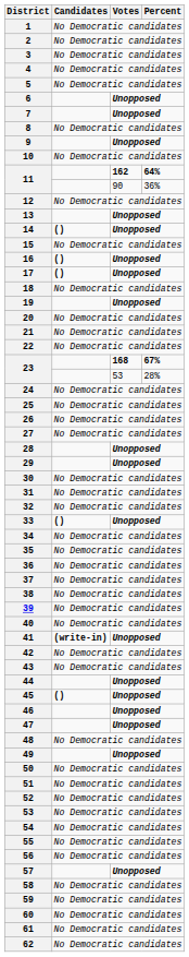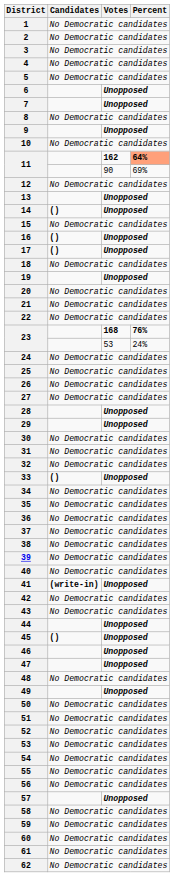 <table class="wikitable sortable">
 <tr>
 <th>District</th>
 <th>Candidates</th>
 <th>Votes</th>
 <th>Percent</th>
 </tr>
 <tr>
 <th>1</th>
 <td colspan="3"><em>No Democratic candidates</em></td>
 </tr>
 <tr>
 <th>2</th>
 <td colspan=3><em>No Democratic candidates</em></td>
 </tr>
 <tr>
 <th>3</th>
 <td colspan="3"><em>No Democratic candidates</em></td>
 </tr>
 <tr>
 <th>4</th>
 <td colspan="3"><em>No Democratic candidates</em></td>
 </tr>
 <tr>
 <th>5</th>
 <td colspan="3"><em>No Democratic candidates</em></td>
 </tr>
 <tr>
 <th>6</th>
 <td><strong></strong></td>
 <td colspan="2"><strong><em>Unopposed</em></strong></td>
 </tr>
 <tr>
 <th>7</th>
 <td><strong></strong></td>
 <td colspan="2"><strong><em>Unopposed</em></strong></td>
 </tr>
 <tr>
 <th>8</th>
 <td colspan="3"><em>No Democratic candidates</em></td>
 </tr>
 <tr>
 <th>9</th>
 <td><strong></strong></td>
 <td colspan="2"><strong><em>Unopposed</em></strong></td>
 </tr>
 <tr>
 <th>10</th>
 <td colspan="3"><em>No Democratic candidates</em></td>
 </tr>
 <tr>
 <th rowspan="2">11</th>
 <td><strong></strong></td>
 <td><strong>162</strong></td>
-<td><strong>64%</strong></td>
+<td style="background: lightsalmon;"><strong>64%</strong></td>
 </tr>
 <tr>
 <td></td>
 <td>90</td>
-<td>36%</td>
+<td>69%</td>
 </tr>
 <tr>
 <th>12</th>
 <td colspan="3"><em>No Democratic candidates</em></td>
 </tr>
 <tr>
 <th>13</th>
 <td><strong></strong></td>
 <td colspan="2"><strong><em>Unopposed</em></strong></td>
 </tr>
 <tr>
 <th>14</th>
 <td><strong>()</strong></td>
 <td colspan="2"><strong><em>Unopposed</em></strong></td>
 </tr>
 <tr>
 <th>15</th>
 <td colspan="3"><em>No Democratic candidates</em></td>
 </tr>
 <tr>
 <th>16</th>
 <td><strong>()</strong></td>
 <td colspan="2"><strong><em>Unopposed</em></strong></td>
 </tr>
 <tr>
 <th>17</th>
 <td><strong>()</strong></td>
 <td colspan="2"><strong><em>Unopposed</em></strong></td>
 </tr>
 <tr>
 <th>18</th>
 <td colspan="3"><em>No Democratic candidates</em></td>
 </tr>
 <tr>
 <th>19</th>
 <td><strong></strong></td>
 <td colspan="2"><strong><em>Unopposed</em></strong></td>
 </tr>
 <tr>
 <th>20</th>
 <td colspan="3"><em>No Democratic candidates</em></td>
 </tr>
 <tr>
 <th>21</th>
 <td colspan="3"><em>No Democratic candidates</em></td>
 </tr>
 <tr>
 <th>22</th>
 <td colspan="3"><em>No Democratic candidates</em></td>
 </tr>
 <tr>
 <th rowspan="2">23</th>
 <td><strong></strong></td>
 <td><strong>168</strong></td>
-<td><strong>67%</strong></td>
+<td><strong>76%</strong></td>
 </tr>
 <tr>
 <td></td>
 <td>53</td>
-<td>28%</td>
+<td>24%</td>
 </tr>
 <tr>
 <th>24</th>
 <td colspan="3"><em>No Democratic candidates</em></td>
 </tr>
 <tr>
 <th>25</th>
 <td colspan="3"><em>No Democratic candidates</em></td>
 </tr>
 <tr>
 <th>26</th>
 <td colspan="3"><em>No Democratic candidates</em></td>
 </tr>
 <tr>
 <th>27</th>
 <td colspan="3"><em>No Democratic candidates</em></td>
 </tr>
 <tr>
 <th>28</th>
 <td><strong></strong></td>
 <td colspan="2"><strong><em>Unopposed</em></strong></td>
 </tr>
 <tr>
 <th>29</th>
 <td><strong></strong></td>
 <td colspan="2"><strong><em>Unopposed</em></strong></td>
 </tr>
 <tr>
 <th>30</th>
 <td colspan="3"><em>No Democratic candidates</em></td>
 </tr>
 <tr>
 <th>31</th>
 <td colspan="3"><em>No Democratic candidates</em></td>
 </tr>
 <tr>
 <th>32</th>
 <td colspan="3"><em>No Democratic candidates</em></td>
 </tr>
 <tr>
 <th>33</th>
 <td><strong>()</strong></td>
 <td colspan="2"><strong><em>Unopposed</em></strong></td>
 </tr>
 <tr>
 <th>34</th>
 <td colspan="3"><em>No Democratic candidates</em></td>
 </tr>
 <tr>
 <th>35</th>
 <td colspan="3"><em>No Democratic candidates</em></td>
 </tr>
 <tr>
 <th>36</th>
 <td colspan="3"><em>No Democratic candidates</em></td>
 </tr>
 <tr>
 <th>37</th>
 <td colspan="3"><em>No Democratic candidates</em></td>
 </tr>
 <tr>
 <th>38</th>
 <td colspan="3"><em>No Democratic candidates</em></td>
 </tr>
 <tr>
 <th><a href='#'>39</a></th>
 <td colspan="3"><em>No Democratic candidates</em></td>
 </tr>
 <tr>
 <th>40</th>
 <td colspan="3"><em>No Democratic candidates</em></td>
 </tr>
 <tr>
 <th>41</th>
 <td><strong> (write-in)</strong></td>
 <td colspan="2"><strong><em>Unopposed</em></strong></td>
 </tr>
 <tr>
 <th>42</th>
 <td colspan="3"><em>No Democratic candidates</em></td>
 </tr>
 <tr>
 <th>43</th>
 <td colspan="3"><em>No Democratic candidates</em></td>
 </tr>
 <tr>
 <th>44</th>
 <td><strong></strong></td>
 <td colspan="2"><strong><em>Unopposed</em></strong></td>
 </tr>
 <tr>
 <th>45</th>
 <td><strong>()</strong></td>
 <td colspan="2"><strong><em>Unopposed</em></strong></td>
 </tr>
 <tr>
 <th>46</th>
 <td><strong></strong></td>
 <td colspan="2"><strong><em>Unopposed</em></strong></td>
 </tr>
 <tr>
 <th>47</th>
 <td><strong></strong></td>
 <td colspan="2"><strong><em>Unopposed</em></strong></td>
 </tr>
 <tr>
 <th>48</th>
 <td colspan="3"><em>No Democratic candidates</em></td>
 </tr>
 <tr>
 <th>49</th>
 <td><strong></strong></td>
 <td colspan="2"><strong><em>Unopposed</em></strong></td>
 </tr>
 <tr>
 <th>50</th>
 <td colspan="3"><em>No Democratic candidates</em></td>
 </tr>
 <tr>
 <th>51</th>
 <td colspan="3"><em>No Democratic candidates</em></td>
 </tr>
 <tr>
 <th>52</th>
 <td colspan="3"><em>No Democratic candidates</em></td>
 </tr>
 <tr>
 <th>53</th>
 <td colspan="3"><em>No Democratic candidates</em></td>
 </tr>
 <tr>
 <th>54</th>
 <td colspan="3"><em>No Democratic candidates</em></td>
 </tr>
 <tr>
 <th>55</th>
 <td colspan="3"><em>No Democratic candidates</em></td>
 </tr>
 <tr>
 <th>56</th>
 <td colspan="3"><em>No Democratic candidates</em></td>
 </tr>
 <tr>
 <th>57</th>
 <td><strong></strong></td>
 <td colspan="2"><strong><em>Unopposed</em></strong></td>
 </tr>
 <tr>
 <th>58</th>
 <td colspan="3"><em>No Democratic candidates</em></td>
 </tr>
 <tr>
 <th>59</th>
 <td colspan="3"><em>No Democratic candidates</em></td>
 </tr>
 <tr>
 <th>60</th>
 <td colspan="3"><em>No Democratic candidates</em></td>
 </tr>
 <tr>
 <th>61</th>
 <td colspan="3"><em>No Democratic candidates</em></td>
 </tr>
 <tr>
 <th>62</th>
 <td colspan="3"><em>No Democratic candidates</em></td>
 </tr>
 </table>
